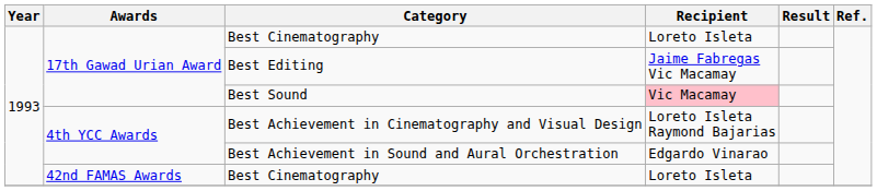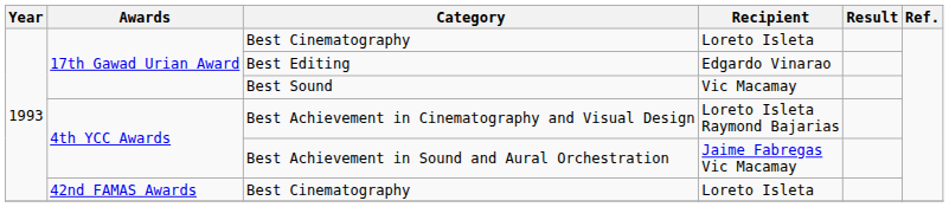 <table class="wikitable">
 <tr>
 <th>Year</th>
 <th>Awards</th>
 <th>Category</th>
 <th>Recipient</th>
 <th>Result</th>
 <th>Ref.</th>
 </tr>
 <tr>
 <td rowspan="6">1993</td>
 <td rowspan="3"><a href='#'>17th Gawad Urian Award</a></td>
 <td>Best Cinematography</td>
 <td>Loreto Isleta</td>
 <td></td>
 <td rowspan="6"></td>
 </tr>
 <tr>
 <td>Best Editing</td>
-<td><a href='#'>Jaime Fabregas</a><br>Vic Macamay</td>
+<td>Edgardo Vinarao</td>
 <td></td>
 </tr>
 <tr>
 <td>Best Sound</td>
-<td style="background: pink;">Vic Macamay</td>
+<td>Vic Macamay</td>
 <td></td>
 </tr>
 <tr>
 <td rowspan="2"><a href='#'>4th YCC Awards</a></td>
 <td>Best Achievement in Cinematography and Visual Design</td>
 <td>Loreto Isleta<br>Raymond Bajarias</td>
 <td></td>
 </tr>
 <tr>
 <td>Best Achievement in Sound and Aural Orchestration</td>
-<td>Edgardo Vinarao</td>
+<td><a href='#'>Jaime Fabregas</a><br>Vic Macamay</td>
 <td></td>
 </tr>
 <tr>
 <td><a href='#'>42nd FAMAS Awards</a></td>
 <td>Best Cinematography</td>
 <td>Loreto Isleta</td>
 <td></td>
 </tr>
 <tr>
 </tr>
 </table>
